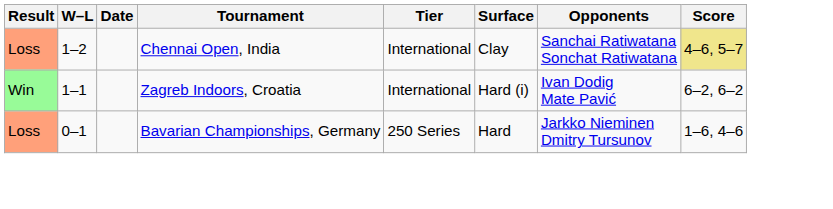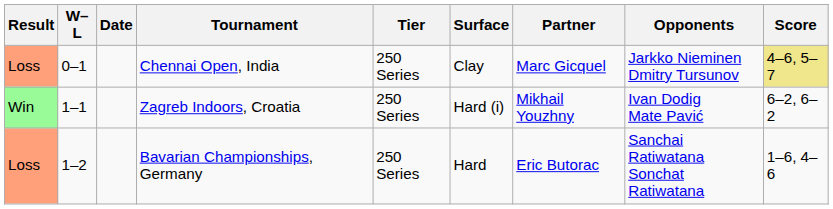 <table class="sortable wikitable">
 <tr>
 <th>Result</th>
 <th class="unsortable">W–L</th>
 <th>Date</th>
 <th>Tournament</th>
 <th>Tier</th>
 <th>Surface</th>
+<th>Partner</th>
 <th>Opponents</th>
 <th class="unsortable">Score</th>
 </tr>
 <tr>
 <td style="background:#ffa07a;">Loss</td>
-<td>1–2</td>
+<td>0–1</td>
 <td><a href='#'></a></td>
 <td><a href='#'>Chennai Open</a>, India</td>
-<td>International</td>
+<td>250 Series</td>
 <td>Clay</td>
-<td> <a href='#'>Sanchai Ratiwatana</a><br> <a href='#'>Sonchat Ratiwatana</a></td>
+<td> <a href='#'>Marc Gicquel</a></td>
+<td> <a href='#'>Jarkko Nieminen</a><br> <a href='#'>Dmitry Tursunov</a></td>
 <td style="background: khaki;">4–6, 5–7</td>
 </tr>
 <tr>
 <td style="background:#98fb98;">Win</td>
 <td>1–1</td>
 <td><a href='#'></a></td>
 <td><a href='#'>Zagreb Indoors</a>, Croatia</td>
-<td>International</td>
+<td>250 Series</td>
 <td>Hard (i)</td>
+<td> <a href='#'>Mikhail Youzhny</a></td>
 <td> <a href='#'>Ivan Dodig</a><br> <a href='#'>Mate Pavić</a></td>
 <td>6–2, 6–2</td>
 </tr>
 <tr>
 <td style="background:#ffa07a;">Loss</td>
-<td>0–1</td>
+<td>1–2</td>
 <td><a href='#'></a></td>
 <td><a href='#'>Bavarian Championships</a>, Germany</td>
 <td>250 Series</td>
 <td>Hard</td>
-<td> <a href='#'>Jarkko Nieminen</a><br> <a href='#'>Dmitry Tursunov</a></td>
+<td> <a href='#'>Eric Butorac</a></td>
+<td> <a href='#'>Sanchai Ratiwatana</a><br> <a href='#'>Sonchat Ratiwatana</a></td>
 <td>1–6, 4–6</td>
 </tr>
 </table>
